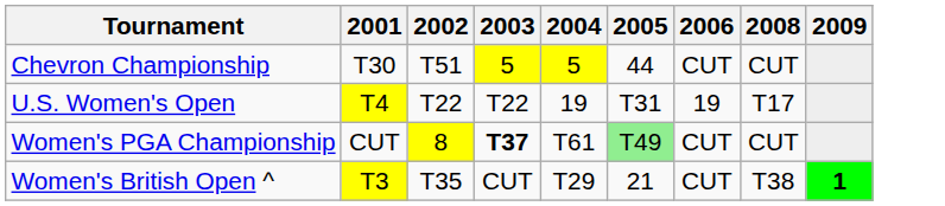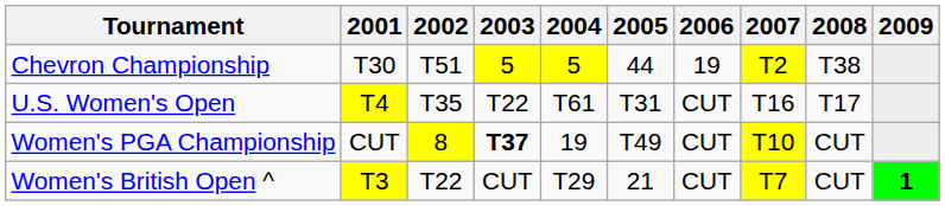 <table class="wikitable" style="font-size:95%;text-align:center;">
 <tr>
 <th>Tournament</th>
 <th>2001</th>
 <th>2002</th>
 <th>2003</th>
 <th>2004</th>
 <th>2005</th>
 <th>2006</th>
+<th>2007</th>
 <th>2008</th>
 <th>2009</th>
 </tr>
 <tr>
 <td align=left><a href='#'>Chevron Championship</a></td>
 <td>T30</td>
 <td>T51</td>
 <td style="background:yellow;">5</td>
 <td style="background:yellow;">5</td>
 <td>44</td>
-<td>CUT</td>
-<td>CUT</td>
+<td>19</td>
+<td style="background:yellow;">T2</td>
+<td>T38</td>
 <td style="background:#eeeeee;"></td>
 </tr>
 <tr>
 <td align=left><a href='#'>U.S. Women's Open</a></td>
 <td style="background:yellow;">T4</td>
+<td>T35</td>
 <td>T22</td>
-<td>T22</td>
-<td>19</td>
+<td>T61</td>
 <td>T31</td>
-<td>19</td>
+<td>CUT</td>
+<td>T16</td>
 <td>T17</td>
 <td style="background:#eeeeee;"></td>
 </tr>
 <tr>
 <td align=left><a href='#'>Women's PGA Championship</a></td>
 <td>CUT</td>
 <td style="background:yellow;">8</td>
 <td><strong>T37</strong></td>
-<td>T61</td>
-<td style="background: lightgreen;">T49</td>
+<td>19</td>
+<td>T49</td>
 <td>CUT</td>
+<td style="background:yellow;">T10</td>
 <td>CUT</td>
 <td style="background:#eeeeee;"></td>
 </tr>
 <tr>
 <td align=left><a href='#'>Women's British Open</a> ^</td>
 <td style="background:yellow;">T3</td>
-<td>T35</td>
+<td>T22</td>
 <td>CUT</td>
 <td>T29</td>
 <td>21</td>
 <td>CUT</td>
-<td>T38</td>
+<td style="background:yellow;">T7</td>
+<td>CUT</td>
 <td style="background:lime;"><strong>1</strong></td>
 </tr>
 </table>
